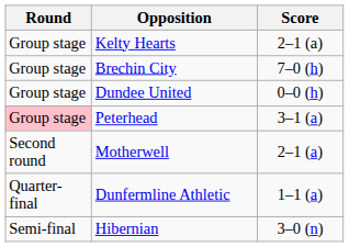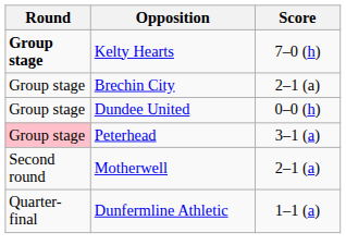 <table class="wikitable" style="text-align:left;margin-left:1em;float:right">
 <tr>
 <th width=80>Round</th>
 <th width=160>Opposition</th>
 <th width=80>Score</th>
 </tr>
 <tr>
-<td>Group stage</td>
+<td><strong>Group stage</strong></td>
 <td><a href='#'>Kelty Hearts</a></td>
-<td align=center>2–1 (a)</td>
+<td align=center>7–0 (<a href='#'>h</a>)</td>
 </tr>
 <tr>
 <td>Group stage</td>
 <td><a href='#'>Brechin City</a></td>
-<td align=center>7–0 (<a href='#'>h</a>)</td>
+<td align=center>2–1 (a)</td>
 </tr>
 <tr>
 <td>Group stage</td>
 <td><a href='#'>Dundee United</a></td>
 <td align=center>0–0 (<a href='#'>h</a>)</td>
 </tr>
 <tr>
 <td style="background: pink;">Group stage</td>
 <td><a href='#'>Peterhead</a></td>
 <td align=center>3–1 (<a href='#'>a</a>)</td>
 </tr>
 <tr>
 <td>Second round</td>
 <td><a href='#'>Motherwell</a></td>
 <td align=center>2–1 (<a href='#'>a</a>)</td>
 </tr>
 <tr>
 <td>Quarter-final</td>
 <td><a href='#'>Dunfermline Athletic</a></td>
 <td align=center>1–1 (<a href='#'>a</a>) </td>
 </tr>
-<tr>
-<td>Semi-final</td>
-<td><a href='#'>Hibernian</a></td>
-<td align=center>3–0 (<a href='#'>n</a>)</td>
-</tr>
 </table>
